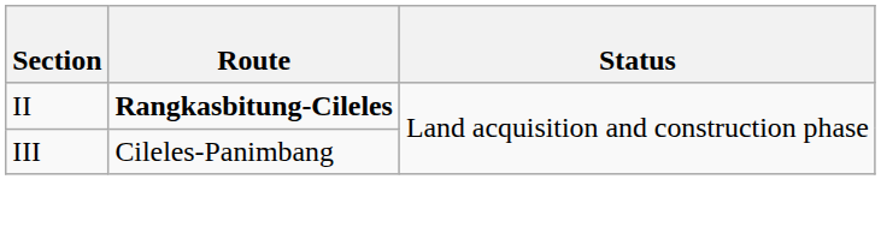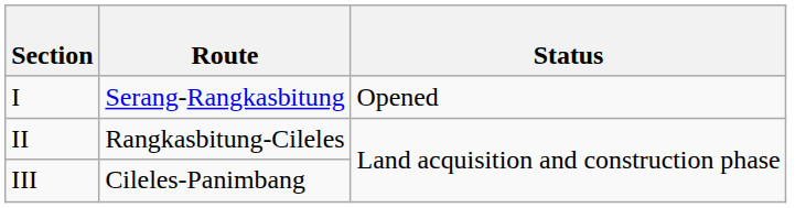 <table class="wikitable">
 <tr>
 <th><br>Section</th>
 <th><br>Route</th>
 <th><br>Status</th>
 </tr>
 <tr>
+<td>I</td>
+<td><a href='#'>Serang</a>-<a href='#'>Rangkasbitung</a></td>
+<td>Opened</td>
+</tr>
+<tr>
 <td>II</td>
-<td><strong>Rangkasbitung-Cileles</strong></td>
+<td>Rangkasbitung-Cileles</td>
 <td rowspan="2">Land acquisition and construction phase</td>
 </tr>
 <tr>
 <td>III</td>
 <td>Cileles-Panimbang</td>
 </tr>
 </table>
